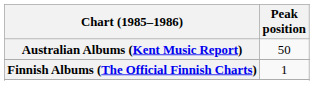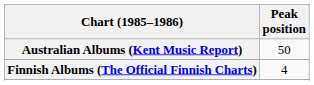 <table class="wikitable sortable plainrowheaders">
 <tr>
 <th>Chart (1985–1986)</th>
 <th>Peak<br>position</th>
 </tr>
 <tr>
 <th scope="row">Australian Albums (<a href='#'>Kent Music Report</a>)</th>
 <td align="center">50</td>
 </tr>
 <tr>
 </tr>
 <tr>
 <th scope="row">Finnish Albums (<a href='#'>The Official Finnish Charts</a>)</th>
-<td align="center">1</td>
+<td align="center">4</td>
 </tr>
 <tr>
 </tr>
 <tr>
 </tr>
 <tr>
 </tr>
 <tr>
 </tr>
 </table>
